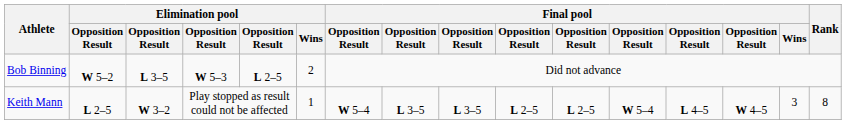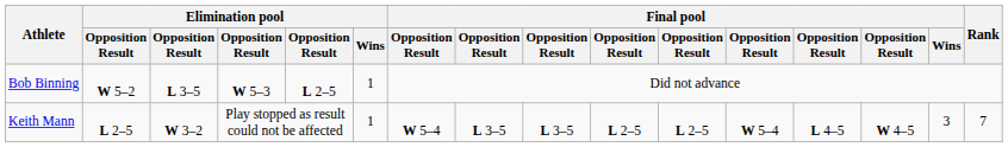 <table class=wikitable style="font-size:90%;text-align:center">
 <tr>
 <th rowspan="2">Athlete</th>
 <th colspan=5>Elimination pool</th>
 <th colspan=9>Final pool</th>
 <th rowspan=2>Rank</th>
 </tr>
 <tr style="font-size:95%">
 <th>Opposition<br>Result</th>
 <th>Opposition<br>Result</th>
 <th>Opposition<br>Result</th>
 <th>Opposition<br>Result</th>
 <th>Wins</th>
 <th>Opposition<br>Result</th>
 <th>Opposition<br>Result</th>
 <th>Opposition<br>Result</th>
 <th>Opposition<br>Result</th>
 <th>Opposition<br>Result</th>
 <th>Opposition<br>Result</th>
 <th>Opposition<br>Result</th>
 <th>Opposition<br>Result</th>
 <th>Wins</th>
 </tr>
 <tr>
 <td style="text-align:left;"><a href='#'>Bob Binning</a></td>
 <td><br><strong>W</strong> 5–2</td>
 <td><br><strong>L</strong> 3–5</td>
 <td><br><strong>W</strong> 5–3</td>
 <td><br><strong>L</strong> 2–5</td>
-<td>2</td>
+<td>1</td>
 <td colspan=10>Did not advance</td>
 </tr>
 <tr>
 <td style="text-align:left;"><a href='#'>Keith Mann</a></td>
 <td><br><strong>L</strong> 2–5</td>
 <td><br><strong>W</strong> 3–2</td>
 <td colspan=2>Play stopped as result<br>could not be affected</td>
 <td>1</td>
 <td><br><strong>W</strong> 5–4</td>
 <td><br><strong>L</strong> 3–5</td>
 <td><br><strong>L</strong> 3–5</td>
 <td><br><strong>L</strong> 2–5</td>
 <td><br><strong>L</strong> 2–5</td>
 <td><br><strong>W</strong> 5–4</td>
 <td><br><strong>L</strong> 4–5</td>
 <td><br><strong>W</strong> 4–5</td>
 <td>3</td>
-<td>8</td>
+<td>7</td>
 </tr>
 </table>
